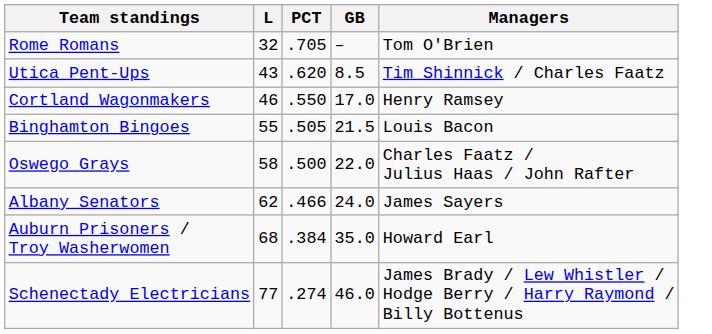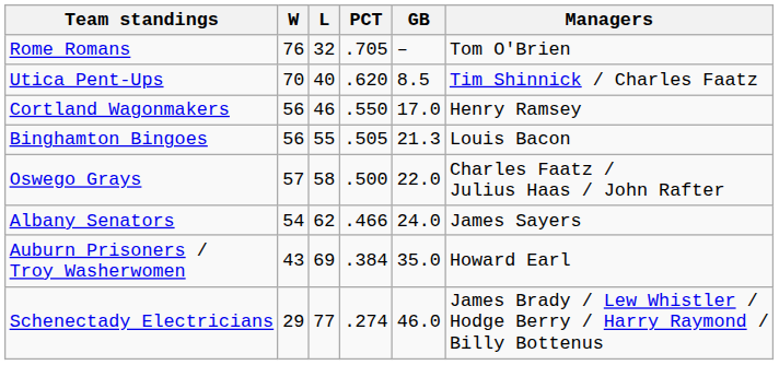 <table class="wikitable">
 <tr>
 <th>Team standings</th>
+<th>W</th>
 <th>L</th>
 <th>PCT</th>
 <th>GB</th>
 <th>Managers</th>
 </tr>
 <tr>
 <td><a href='#'>Rome Romans</a></td>
+<td>76</td>
 <td>32</td>
 <td>.705</td>
 <td>–</td>
 <td>Tom O'Brien</td>
 </tr>
 <tr>
 <td><a href='#'>Utica Pent-Ups</a></td>
-<td>43</td>
+<td>70</td>
+<td>40</td>
 <td>.620</td>
 <td>8.5</td>
 <td><a href='#'>Tim Shinnick</a> / Charles Faatz</td>
 </tr>
 <tr>
 <td><a href='#'>Cortland Wagonmakers</a></td>
+<td>56</td>
 <td>46</td>
 <td>.550</td>
 <td>17.0</td>
 <td>Henry Ramsey</td>
 </tr>
 <tr>
 <td><a href='#'>Binghamton Bingoes </a></td>
+<td>56</td>
 <td>55</td>
 <td>.505</td>
-<td>21.5</td>
+<td>21.3</td>
 <td>Louis Bacon</td>
 </tr>
 <tr>
 <td><a href='#'>Oswego Grays</a></td>
+<td>57</td>
 <td>58</td>
 <td>.500</td>
 <td>22.0</td>
 <td>Charles Faatz /<br>Julius Haas / John Rafter</td>
 </tr>
 <tr>
 <td><a href='#'>Albany Senators</a></td>
+<td>54</td>
 <td>62</td>
 <td>.466</td>
 <td>24.0</td>
 <td>James Sayers</td>
 </tr>
 <tr>
 <td><a href='#'>Auburn Prisoners</a> /<br> <a href='#'>Troy Washerwomen</a></td>
-<td>68</td>
+<td>43</td>
+<td>69</td>
 <td>.384</td>
 <td>35.0</td>
 <td>Howard Earl</td>
 </tr>
 <tr>
 <td><a href='#'>Schenectady Electricians</a></td>
+<td>29</td>
 <td>77</td>
 <td>.274</td>
 <td>46.0</td>
 <td>James Brady / <a href='#'>Lew Whistler</a> /<br>Hodge Berry / <a href='#'>Harry Raymond</a> /<br>Billy Bottenus</td>
 </tr>
 </table>
